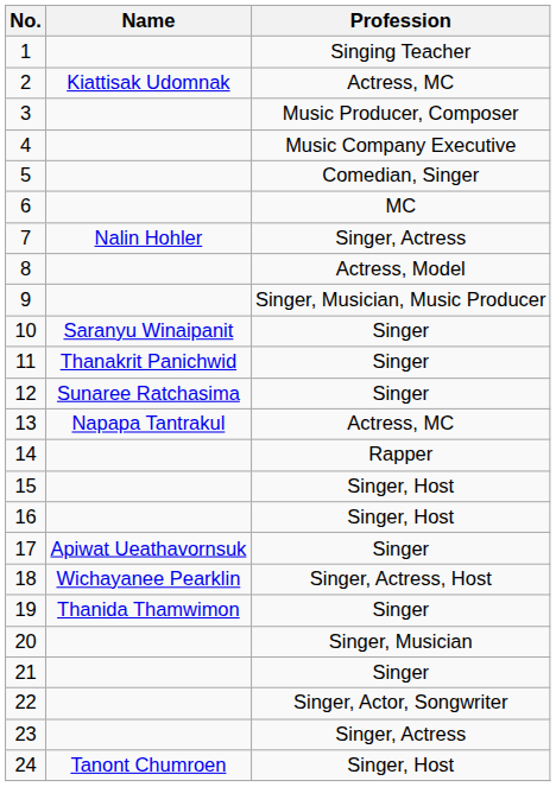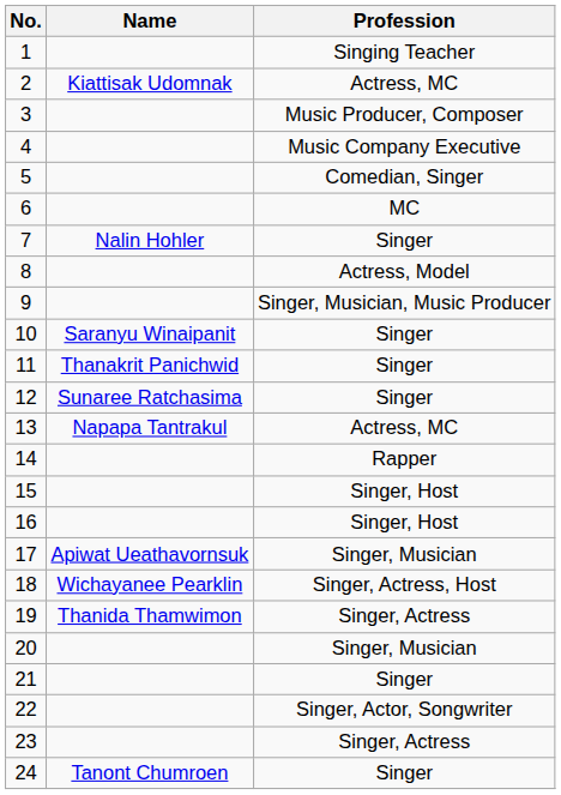 <table class="wikitable" = ">
 <tr>
 <th>No.</th>
 <th>Name</th>
 <th>Profession</th>
 </tr>
 <tr>
 <td align="center">1</td>
 <td align="center"></td>
 <td align="center">Singing Teacher</td>
 </tr>
 <tr>
 <td align="center">2</td>
 <td align="center"><a href='#'>Kiattisak Udomnak</a></td>
 <td align="center">Actress, MC</td>
 </tr>
 <tr>
 <td align="center">3</td>
 <td align="center"></td>
 <td align="center">Music Producer, Composer</td>
 </tr>
 <tr>
 <td align="center">4</td>
 <td align="center"></td>
 <td align="center">Music Company Executive</td>
 </tr>
 <tr>
 <td align="center">5</td>
 <td align="center"></td>
 <td align="center">Comedian, Singer</td>
 </tr>
 <tr>
 <td style="text-align:center;">6</td>
 <td style="text-align:center;"></td>
 <td style="text-align:center;">MC</td>
 </tr>
 <tr>
 <td align="center">7</td>
 <td align="center"><a href='#'>Nalin Hohler</a></td>
-<td align="center">Singer, Actress</td>
+<td align="center">Singer</td>
 </tr>
 <tr>
 <td align="center">8</td>
 <td align="center"></td>
 <td align="center">Actress, Model</td>
 </tr>
 <tr>
 <td align="center">9</td>
 <td align="center"></td>
 <td align="center">Singer, Musician, Music Producer</td>
 </tr>
 <tr>
 <td align="center">10</td>
 <td align="center"><a href='#'>Saranyu Winaipanit</a></td>
 <td align="center">Singer</td>
 </tr>
 <tr>
 <td align="center">11</td>
 <td align="center"><a href='#'>Thanakrit Panichwid</a></td>
 <td align="center">Singer</td>
 </tr>
 <tr>
 <td align="center">12</td>
 <td align="center"><a href='#'>Sunaree Ratchasima</a></td>
 <td align="center">Singer</td>
 </tr>
 <tr>
 <td align="center">13</td>
 <td align="center"><a href='#'>Napapa Tantrakul</a></td>
 <td align="center">Actress, MC</td>
 </tr>
 <tr>
 <td align="center">14</td>
 <td align="center"></td>
 <td align="center">Rapper</td>
 </tr>
 <tr>
 <td align="center">15</td>
 <td align="center"></td>
 <td align="center">Singer, Host</td>
 </tr>
 <tr>
 <td align="center">16</td>
 <td align="center"></td>
 <td align="center">Singer, Host</td>
 </tr>
 <tr>
 <td align="center">17</td>
 <td align="center"><a href='#'>Apiwat Ueathavornsuk</a></td>
-<td align="center">Singer</td>
+<td align="center">Singer, Musician</td>
 </tr>
 <tr>
 <td align="center">18</td>
 <td align="center"><a href='#'>Wichayanee Pearklin</a></td>
 <td align="center">Singer, Actress, Host</td>
 </tr>
 <tr>
 <td align="center">19</td>
 <td align="center"><a href='#'>Thanida Thamwimon</a></td>
-<td align="center">Singer</td>
+<td align="center">Singer, Actress</td>
 </tr>
 <tr>
 <td align="center">20</td>
 <td align="center"></td>
 <td align="center">Singer, Musician</td>
 </tr>
 <tr>
 <td align="center">21</td>
 <td align="center"></td>
 <td align="center">Singer</td>
 </tr>
 <tr>
 <td align="center">22</td>
 <td align="center"></td>
 <td align="center">Singer, Actor, Songwriter</td>
 </tr>
 <tr>
 <td align="center">23</td>
 <td align="center"></td>
 <td align="center">Singer, Actress</td>
 </tr>
 <tr>
 <td align="center">24</td>
 <td align="center"><a href='#'>Tanont Chumroen</a></td>
-<td align="center">Singer, Host</td>
+<td align="center">Singer</td>
 </tr>
 <tr>
 </tr>
 </table>
